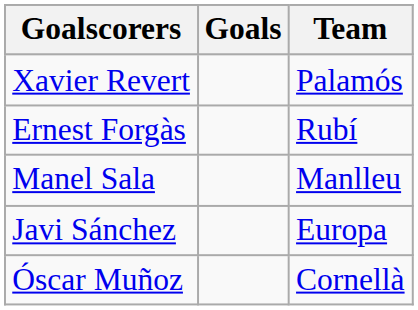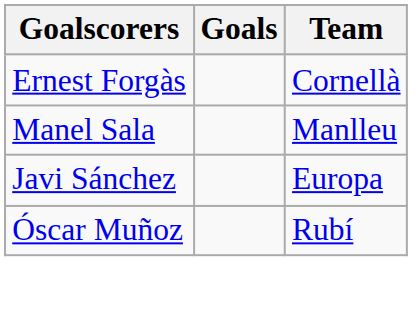 <table class="wikitable sortable" class="wikitable">
 <tr style="background:#ccc; text-align:center;">
 <th>Goalscorers</th>
 <th>Goals</th>
 <th>Team</th>
 </tr>
 <tr>
-<td> <a href='#'>Xavier Revert</a></td>
-<td></td>
-<td><a href='#'>Palamós</a></td>
-</tr>
-<tr>
 <td> <a href='#'>Ernest Forgàs</a></td>
 <td></td>
-<td><a href='#'>Rubí</a></td>
+<td><a href='#'>Cornellà</a></td>
 </tr>
 <tr>
 <td> <a href='#'>Manel Sala</a></td>
 <td></td>
 <td><a href='#'>Manlleu</a></td>
 </tr>
 <tr>
 <td> <a href='#'>Javi Sánchez</a></td>
 <td></td>
 <td><a href='#'>Europa</a></td>
 </tr>
 <tr>
 <td> <a href='#'>Óscar Muñoz</a></td>
 <td></td>
-<td><a href='#'>Cornellà</a></td>
+<td><a href='#'>Rubí</a></td>
 </tr>
 </table>
